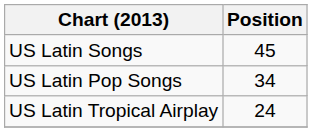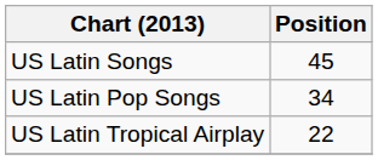 <table class="wikitable">
 <tr>
 <th scope="col">Chart (2013)</th>
 <th scope="col">Position</th>
 </tr>
 <tr>
 <td>US Latin Songs</td>
 <td style="text-align:center;">45</td>
 </tr>
 <tr>
 <td>US Latin Pop Songs</td>
 <td style="text-align:center;">34</td>
 </tr>
 <tr>
 <td>US Latin Tropical Airplay</td>
-<td style="text-align:center;">24</td>
+<td style="text-align:center;">22</td>
 </tr>
 <tr>
 </tr>
 </table>
